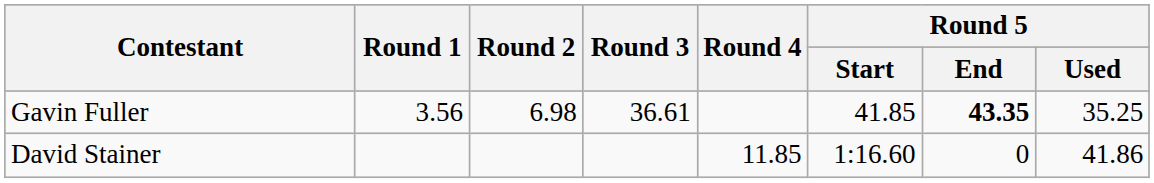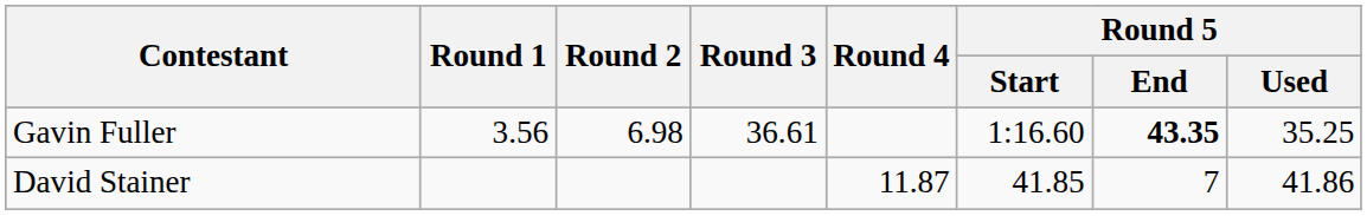 <table class="wikitable">
 <tr>
 <th rowspan="2" width="200">Contestant</th>
 <th rowspan="2" width="60">Round 1</th>
 <th rowspan="2" width="60">Round 2</th>
 <th rowspan="2" width="60">Round 3</th>
 <th rowspan="2">Round 4</th>
 <th colspan="3">Round 5</th>
 </tr>
 <tr>
 <th width="60">Start</th>
 <th width="60">End</th>
 <th width="60">Used</th>
 </tr>
 <tr>
 <td>Gavin Fuller</td>
 <td align="right">3.56</td>
 <td align="right">6.98</td>
 <td align="right">36.61</td>
 <td align="right"></td>
-<td align="right">41.85</td>
+<td align="right">1:16.60</td>
 <td align="right"><strong>43.35</strong></td>
 <td align="right">35.25</td>
 </tr>
 <tr>
 <td>David Stainer</td>
 <td align="right"></td>
 <td align="right"></td>
 <td align="right"></td>
-<td align="right">11.85</td>
-<td align="right">1:16.60</td>
-<td align="right">0</td>
+<td align="right">11.87</td>
+<td align="right">41.85</td>
+<td align="right">7</td>
 <td align="right">41.86</td>
 </tr>
 </table>
